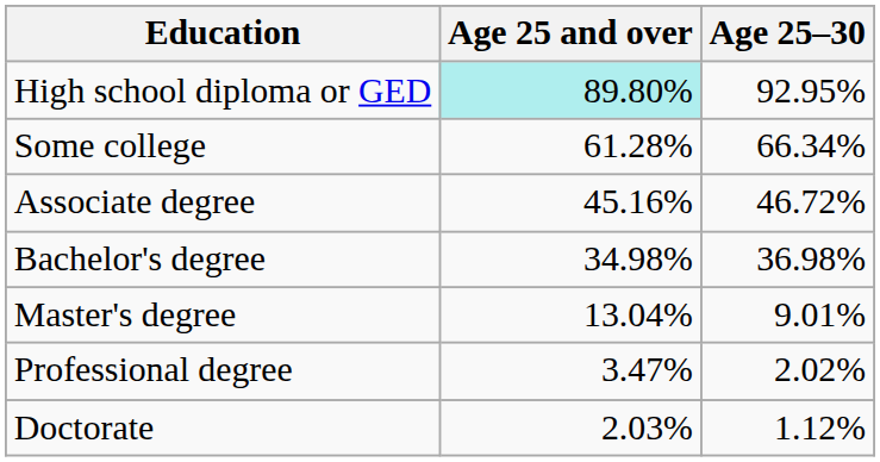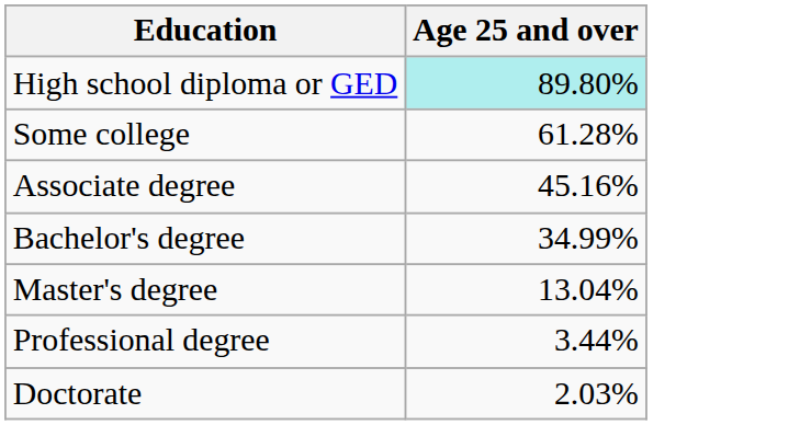 <table class="wikitable">
 <tr>
 <th>Education</th>
 <th>Age 25 and over</th>
-<th>Age 25–30</th>
 </tr>
 <tr>
 <td>High school diploma or <a href='#'>GED</a></td>
 <td align="right" style="background: paleturquoise;">89.80%</td>
-<td align="right">92.95%</td>
 </tr>
 <tr>
 <td>Some college</td>
 <td align="right">61.28%</td>
-<td align="right">66.34%</td>
 </tr>
 <tr>
 <td>Associate degree</td>
 <td align="right">45.16%</td>
-<td align="right">46.72%</td>
 </tr>
 <tr>
 <td>Bachelor's degree</td>
-<td align="right">34.98%</td>
-<td align="right">36.98%</td>
+<td align="right">34.99%</td>
 </tr>
 <tr>
 <td>Master's degree</td>
 <td align="right">13.04%</td>
-<td align="right">9.01%</td>
 </tr>
 <tr>
 <td>Professional degree</td>
-<td align="right">3.47%</td>
-<td align="right">2.02%</td>
+<td align="right">3.44%</td>
 </tr>
 <tr>
 <td>Doctorate</td>
 <td align="right">2.03%</td>
-<td align="right">1.12%</td>
 </tr>
 </table>
